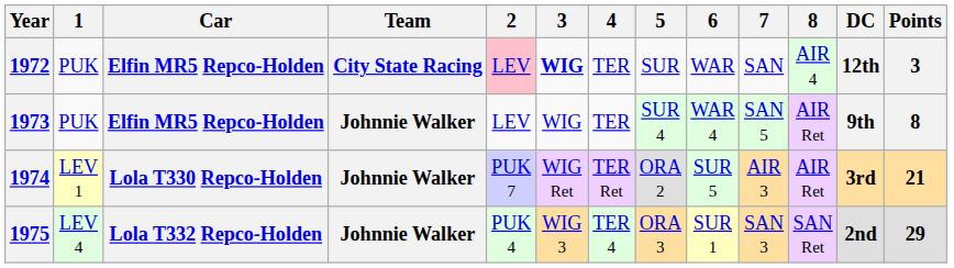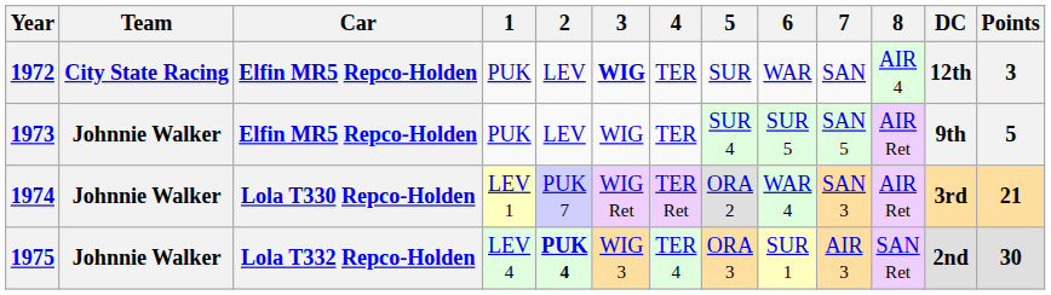 <table class="wikitable" style="text-align:center; font-size:95%">
 <tr>
 <th>Year</th>
+<th>Team</th>
+<th>Car</th>
 <th>1</th>
-<th>Car</th>
-<th>Team</th>
 <th>2</th>
 <th>3</th>
 <th>4</th>
 <th>5</th>
 <th>6</th>
 <th>7</th>
 <th>8</th>
 <th>DC</th>
 <th>Points</th>
 </tr>
 <tr>
 <th><a href='#'>1972</a></th>
+<th> <a href='#'>City State Racing</a></th>
+<th><a href='#'>Elfin MR5</a> <a href='#'>Repco-Holden</a></th>
 <td><a href='#'>PUK</a></td>
-<th><a href='#'>Elfin MR5</a> <a href='#'>Repco-Holden</a></th>
-<th> <a href='#'>City State Racing</a></th>
-<td style="background: pink;"><a href='#'>LEV</a></td>
+<td><a href='#'>LEV</a></td>
 <td><strong><a href='#'>WIG</a></strong></td>
 <td><a href='#'>TER</a></td>
 <td><a href='#'>SUR</a></td>
 <td><a href='#'>WAR</a></td>
 <td><a href='#'>SAN</a></td>
 <td style=background:#dfffdf><a href='#'>AIR</a><br><small>4</small></td>
 <th>12th</th>
 <th>3</th>
 </tr>
 <tr>
 <th><a href='#'>1973</a></th>
+<th> Johnnie Walker</th>
+<th><a href='#'>Elfin MR5</a> <a href='#'>Repco-Holden</a></th>
 <td><a href='#'>PUK</a></td>
-<th><a href='#'>Elfin MR5</a> <a href='#'>Repco-Holden</a></th>
-<th> Johnnie Walker</th>
 <td><a href='#'>LEV</a></td>
 <td><a href='#'>WIG</a></td>
 <td><a href='#'>TER</a></td>
 <td style=background:#dfffdf><a href='#'>SUR</a><br><small>4</small></td>
-<td style=background:#dfffdf><a href='#'>WAR</a><br><small>4</small></td>
+<td style=background:#dfffdf><a href='#'>SUR</a><br><small>5</small></td>
 <td style=background:#dfffdf><a href='#'>SAN</a><br><small>5</small></td>
 <td style=background:#efcfff><a href='#'>AIR</a><br><small>Ret</small></td>
 <th>9th</th>
-<th>8</th>
+<th>5</th>
 </tr>
 <tr>
 <th><a href='#'>1974</a></th>
+<th> Johnnie Walker</th>
+<th><a href='#'>Lola T330</a> <a href='#'>Repco-Holden</a></th>
 <td style=background:#ffffbf><a href='#'>LEV</a><br><small>1</small></td>
-<th><a href='#'>Lola T330</a> <a href='#'>Repco-Holden</a></th>
-<th> Johnnie Walker</th>
 <td style=background:#cfcfff><a href='#'>PUK</a><br><small>7</small></td>
 <td style=background:#efcfff><a href='#'>WIG</a><br><small>Ret</small></td>
 <td style=background:#efcfff><a href='#'>TER</a><br><small>Ret</small></td>
 <td style=background:#dfdfdf><a href='#'>ORA</a><br><small>2</small></td>
-<td style=background:#dfffdf><a href='#'>SUR</a><br><small>5</small></td>
-<td style=background:#ffdf9f><a href='#'>AIR</a><br><small>3</small></td>
+<td style=background:#dfffdf><a href='#'>WAR</a><br><small>4</small></td>
+<td style=background:#ffdf9f><a href='#'>SAN</a><br><small>3</small></td>
 <td style=background:#efcfff><a href='#'>AIR</a><br><small>Ret</small></td>
 <th style=background:#ffdf9f>3rd</th>
 <th style=background:#ffdf9f>21</th>
 </tr>
 <tr>
 <th><a href='#'>1975</a></th>
+<th> Johnnie Walker</th>
+<th><a href='#'>Lola T332</a> <a href='#'>Repco-Holden</a></th>
 <td style=background:#dfffdf><a href='#'>LEV</a><br><small>4</small></td>
-<th><a href='#'>Lola T332</a> <a href='#'>Repco-Holden</a></th>
-<th> Johnnie Walker</th>
-<td style=background:#dfffdf><a href='#'>PUK</a><br><small>4</small></td>
+<td style=background:#dfffdf><strong><a href='#'>PUK</a><br><small>4</small></strong></td>
 <td style=background:#ffdf9f><a href='#'>WIG</a><br><small>3</small></td>
 <td style=background:#dfffdf><a href='#'>TER</a><br><small>4</small></td>
 <td style=background:#ffdf9f><a href='#'>ORA</a><br><small>3</small></td>
 <td style=background:#ffffbf><a href='#'>SUR</a><br><small>1</small></td>
-<td style=background:#ffdf9f><a href='#'>SAN</a><br><small>3</small></td>
+<td style=background:#ffdf9f><a href='#'>AIR</a><br><small>3</small></td>
 <td style=background:#efcfff><a href='#'>SAN</a><br><small>Ret</small></td>
 <th style=background:#dfdfdf>2nd</th>
-<th style=background:#dfdfdf>29</th>
+<th style=background:#dfdfdf>30</th>
 </tr>
 </table>
